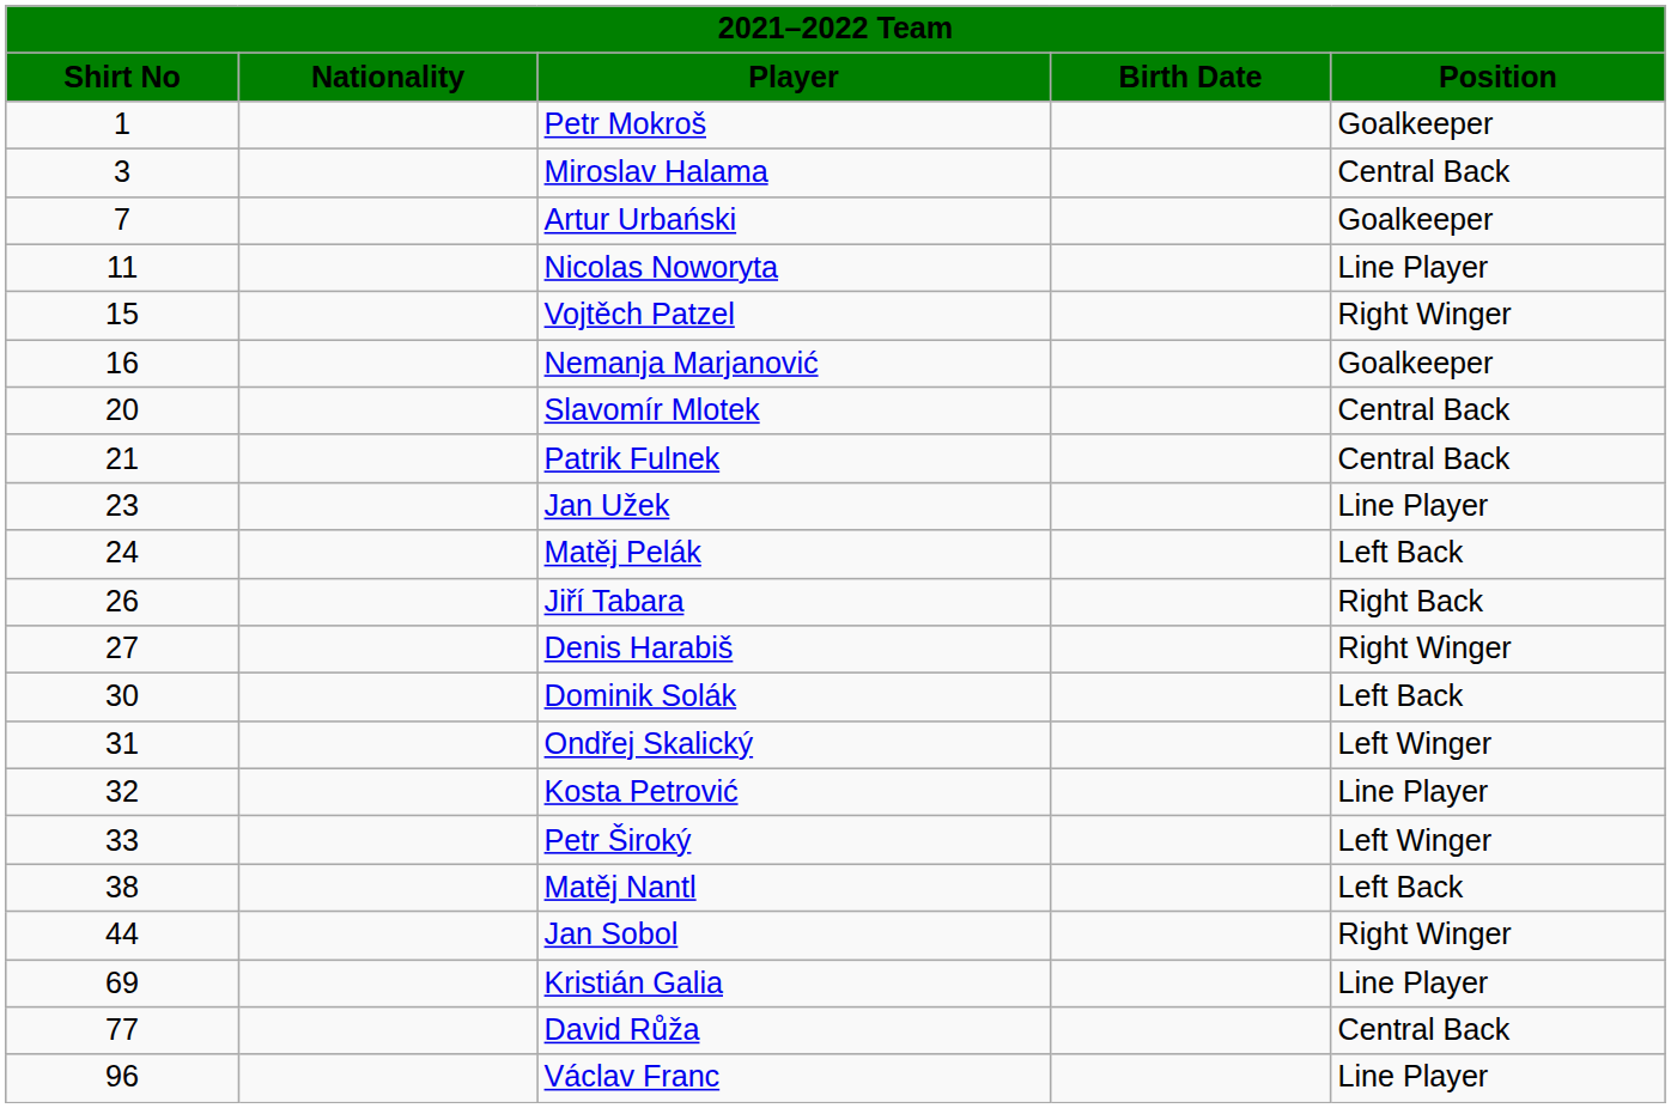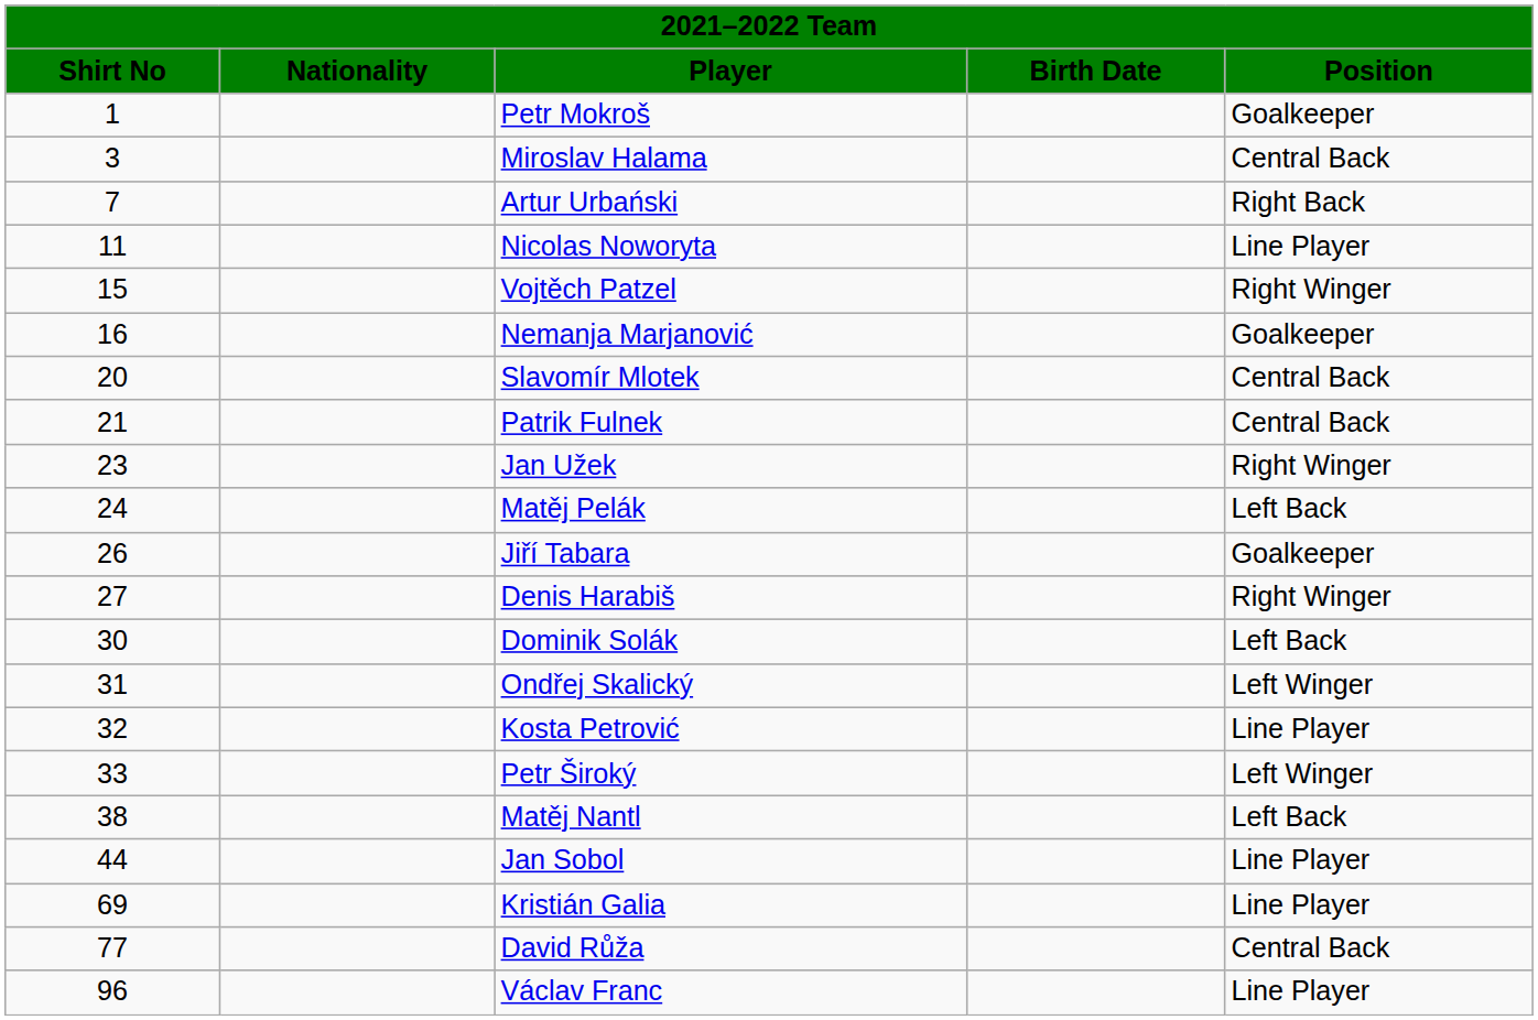 <table class="wikitable collapsible collapsed" style="width:100%">
 <tr>
 <th colspan=5 style="background-color:green;color:#000000;text-align:center;"> <strong>2021–2022 Team</strong></th>
 </tr>
 <tr>
 <th style="color:#000000; background:green">Shirt No</th>
 <th style="color:#000000; background:green">Nationality</th>
 <th style="color:#000000; background:green">Player</th>
 <th style="color:#000000; background:green">Birth Date</th>
 <th style="color:#000000; background:green">Position</th>
 </tr>
 <tr>
 <td align=center>1</td>
 <td></td>
 <td><a href='#'>Petr Mokroš</a></td>
 <td></td>
 <td>Goalkeeper</td>
 </tr>
 <tr>
 <td align=center>3</td>
 <td></td>
 <td><a href='#'>Miroslav Halama</a></td>
 <td></td>
 <td>Central Back</td>
 </tr>
 <tr>
 <td align=center>7</td>
 <td></td>
 <td><a href='#'>Artur Urbański</a></td>
 <td></td>
-<td>Goalkeeper</td>
+<td>Right Back</td>
 </tr>
 <tr>
 <td align=center>11</td>
 <td></td>
 <td><a href='#'>Nicolas Noworyta</a></td>
 <td></td>
 <td>Line Player</td>
 </tr>
 <tr>
 <td align=center>15</td>
 <td></td>
 <td><a href='#'>Vojtěch Patzel</a></td>
 <td></td>
 <td>Right Winger</td>
 </tr>
 <tr>
 <td align=center>16</td>
 <td></td>
 <td><a href='#'>Nemanja Marjanović</a></td>
 <td></td>
 <td>Goalkeeper</td>
 </tr>
 <tr>
 <td align=center>20</td>
 <td></td>
 <td><a href='#'>Slavomír Mlotek</a></td>
 <td></td>
 <td>Central Back</td>
 </tr>
 <tr>
 <td align=center>21</td>
 <td></td>
 <td><a href='#'>Patrik Fulnek</a></td>
 <td></td>
 <td>Central Back</td>
 </tr>
 <tr>
 <td align=center>23</td>
 <td></td>
 <td><a href='#'>Jan Užek</a></td>
 <td></td>
-<td>Line Player</td>
+<td>Right Winger</td>
 </tr>
 <tr>
 <td align=center>24</td>
 <td></td>
 <td><a href='#'>Matěj Pelák</a></td>
 <td></td>
 <td>Left Back</td>
 </tr>
 <tr>
 <td align=center>26</td>
 <td></td>
 <td><a href='#'>Jiří Tabara</a></td>
 <td></td>
-<td>Right Back</td>
+<td>Goalkeeper</td>
 </tr>
 <tr>
 <td align=center>27</td>
 <td></td>
 <td><a href='#'>Denis Harabiš</a></td>
 <td></td>
 <td>Right Winger</td>
 </tr>
 <tr>
 <td align=center>30</td>
 <td></td>
 <td><a href='#'>Dominik Solák</a></td>
 <td></td>
 <td>Left Back</td>
 </tr>
 <tr>
 <td align=center>31</td>
 <td></td>
 <td><a href='#'>Ondřej Skalický</a></td>
 <td></td>
 <td>Left Winger</td>
 </tr>
 <tr>
 <td align=center>32</td>
 <td></td>
 <td><a href='#'>Kosta Petrović</a></td>
 <td></td>
 <td>Line Player</td>
 </tr>
 <tr>
 <td align=center>33</td>
 <td></td>
 <td><a href='#'>Petr Široký</a></td>
 <td></td>
 <td>Left Winger</td>
 </tr>
 <tr>
 <td align=center>38</td>
 <td></td>
 <td><a href='#'>Matěj Nantl</a></td>
 <td></td>
 <td>Left Back</td>
 </tr>
 <tr>
 <td align=center>44</td>
 <td></td>
 <td><a href='#'>Jan Sobol</a></td>
 <td></td>
-<td>Right Winger</td>
+<td>Line Player</td>
 </tr>
 <tr>
 <td align=center>69</td>
 <td></td>
 <td><a href='#'>Kristián Galia</a></td>
 <td></td>
 <td>Line Player</td>
 </tr>
 <tr>
 <td align=center>77</td>
 <td></td>
 <td><a href='#'>David Růža</a></td>
 <td></td>
 <td>Central Back</td>
 </tr>
 <tr>
 <td align=center>96</td>
 <td></td>
 <td><a href='#'>Václav Franc</a></td>
 <td></td>
 <td>Line Player</td>
 </tr>
 </table>
